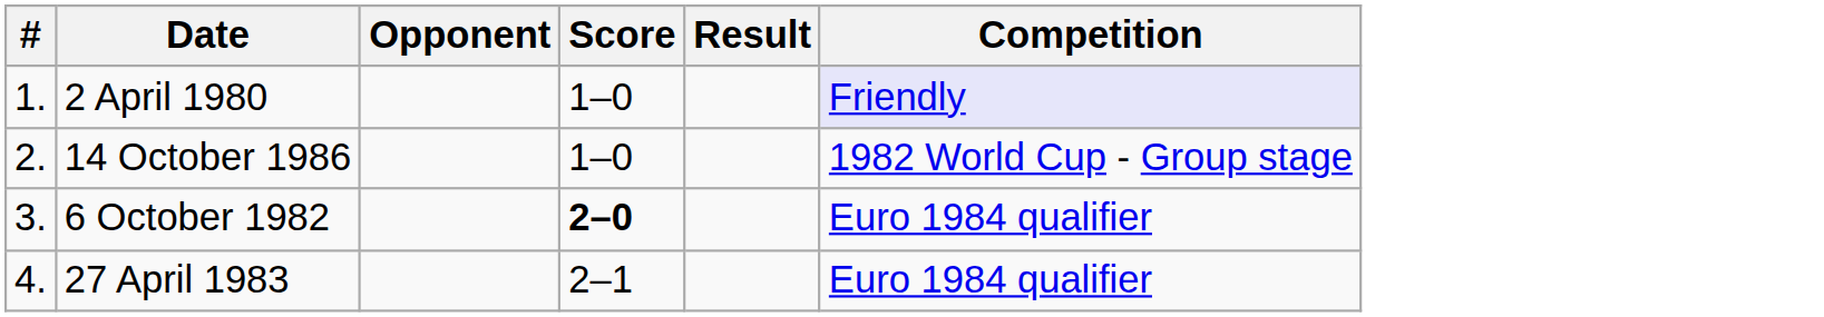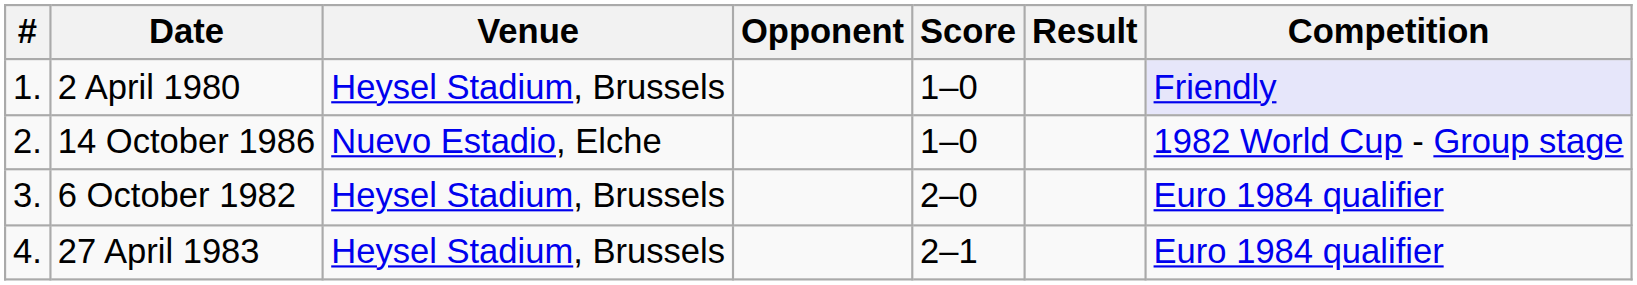 <table class="wikitable">
 <tr>
 <th>#</th>
 <th>Date</th>
+<th>Venue</th>
 <th>Opponent</th>
 <th>Score</th>
 <th>Result</th>
 <th>Competition</th>
 </tr>
 <tr>
 <td>1.</td>
 <td>2 April 1980</td>
+<td><a href='#'>Heysel Stadium</a>, Brussels</td>
 <td></td>
 <td>1–0</td>
 <td></td>
 <td style="background: lavender;"><a href='#'>Friendly</a></td>
 </tr>
 <tr>
 <td>2.</td>
 <td>14 October 1986</td>
+<td><a href='#'>Nuevo Estadio</a>, Elche</td>
 <td></td>
 <td>1–0</td>
 <td></td>
 <td><a href='#'>1982 World Cup</a> - <a href='#'>Group stage</a></td>
 </tr>
 <tr>
 <td>3.</td>
 <td>6 October 1982</td>
+<td><a href='#'>Heysel Stadium</a>, Brussels</td>
 <td></td>
-<td><strong>2–0</strong></td>
+<td>2–0</td>
 <td></td>
 <td><a href='#'>Euro 1984 qualifier</a></td>
 </tr>
 <tr>
 <td>4.</td>
 <td>27 April 1983</td>
+<td><a href='#'>Heysel Stadium</a>, Brussels</td>
 <td></td>
 <td>2–1</td>
 <td></td>
 <td><a href='#'>Euro 1984 qualifier</a></td>
 </tr>
 </table>
